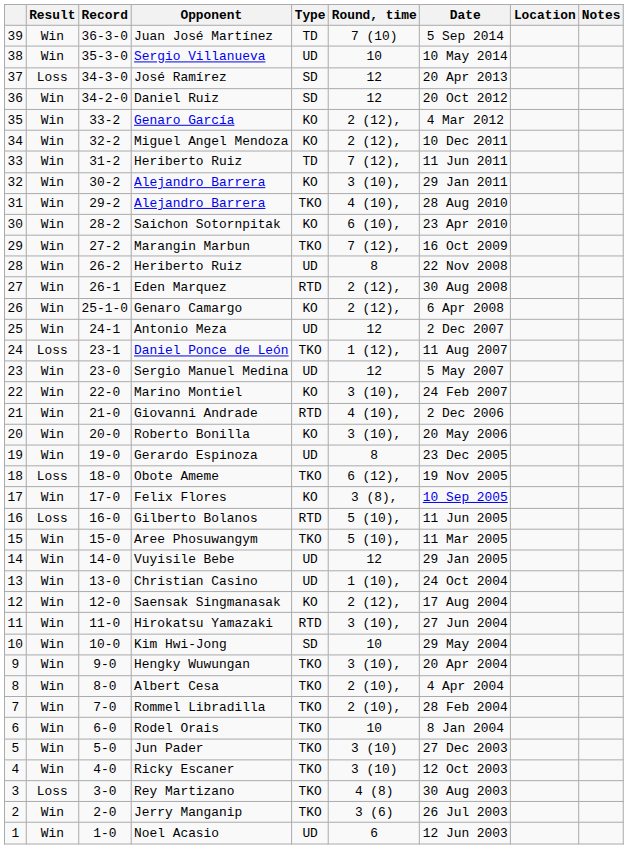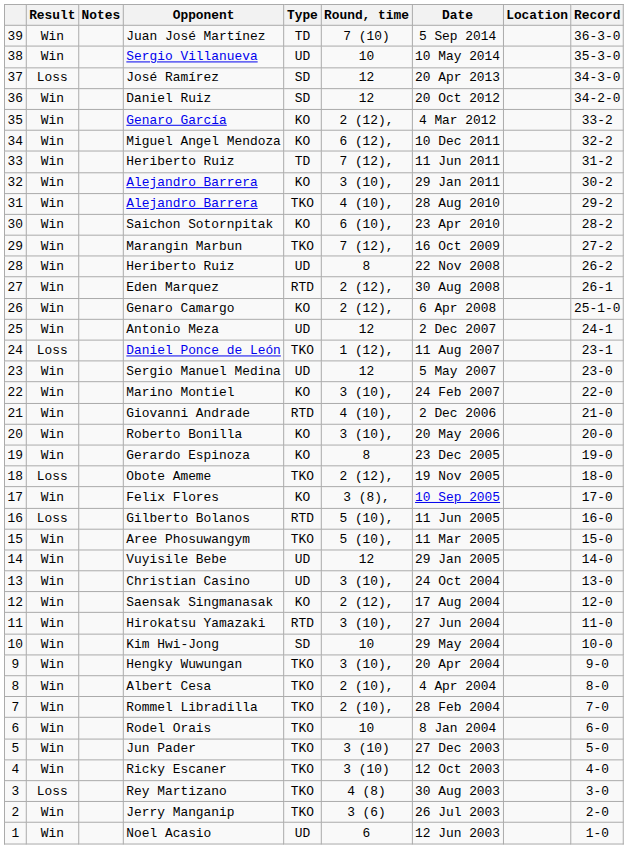 <table class="wikitable" style="text-align:center">
 <tr>
 <th></th>
 <th>Result</th>
-<th>Record</th>
+<th>Notes</th>
 <th>Opponent</th>
 <th>Type</th>
 <th>Round, time</th>
 <th>Date</th>
 <th>Location</th>
-<th>Notes</th>
+<th>Record</th>
 </tr>
 <tr align=center>
 <td>39</td>
 <td>Win</td>
-<td>36-3-0</td>
+<td align=left></td>
 <td align=left> Juan José Martínez</td>
 <td>TD</td>
 <td>7 (10)</td>
 <td>5 Sep 2014</td>
 <td align=left> </td>
-<td align=left></td>
+<td>36-3-0</td>
 </tr>
 <tr align=center>
 <td>38</td>
 <td>Win</td>
-<td>35-3-0</td>
+<td align=left></td>
 <td align=left> <a href='#'>Sergio Villanueva</a></td>
 <td>UD</td>
 <td>10</td>
 <td>10 May 2014</td>
 <td align=left> </td>
-<td align=left></td>
+<td>35-3-0</td>
 </tr>
 <tr align=center>
 <td>37</td>
 <td>Loss</td>
-<td>34-3-0</td>
+<td align=left></td>
 <td align=left> José Ramírez</td>
 <td>SD</td>
 <td>12</td>
 <td>20 Apr 2013</td>
 <td align=left> </td>
-<td align=left></td>
+<td>34-3-0</td>
 </tr>
 <tr align=center>
 <td>36</td>
 <td>Win</td>
-<td>34-2-0</td>
+<td align=left></td>
 <td align=left> Daniel Ruiz</td>
 <td>SD</td>
 <td>12</td>
 <td>20 Oct 2012</td>
 <td align=left> </td>
-<td align=left></td>
+<td>34-2-0</td>
 </tr>
 <tr align=center>
 <td>35</td>
 <td>Win</td>
-<td>33-2</td>
+<td align=left></td>
 <td align=left> <a href='#'>Genaro García</a></td>
 <td>KO</td>
 <td>2 (12), </td>
 <td>4 Mar 2012</td>
 <td align=left> </td>
-<td align=left></td>
+<td>33-2</td>
 </tr>
 <tr align=center>
 <td>34</td>
 <td>Win</td>
-<td>32-2</td>
+<td align=left></td>
 <td align=left> Miguel Angel Mendoza</td>
 <td>KO</td>
-<td>2 (12), </td>
+<td>6 (12), </td>
 <td>10 Dec 2011</td>
 <td align=left> </td>
-<td align=left></td>
+<td>32-2</td>
 </tr>
 <tr align=center>
 <td>33</td>
 <td>Win</td>
-<td>31-2</td>
+<td align=left></td>
 <td align=left> Heriberto Ruiz</td>
 <td>TD</td>
 <td>7 (12), </td>
 <td>11 Jun 2011</td>
 <td align=left> </td>
-<td align=left></td>
+<td>31-2</td>
 </tr>
 <tr align=center>
 <td>32</td>
 <td>Win</td>
-<td>30-2</td>
+<td align=left></td>
 <td align=left> <a href='#'>Alejandro Barrera</a></td>
 <td>KO</td>
 <td>3 (10), </td>
 <td>29 Jan 2011</td>
 <td align=left> </td>
-<td align=left></td>
+<td>30-2</td>
 </tr>
 <tr align=center>
 <td>31</td>
 <td>Win</td>
-<td>29-2</td>
+<td align=left></td>
 <td align=left> <a href='#'>Alejandro Barrera</a></td>
 <td>TKO</td>
 <td>4 (10), </td>
 <td>28 Aug 2010</td>
 <td align=left> </td>
-<td align=left></td>
+<td>29-2</td>
 </tr>
 <tr align=center>
 <td>30</td>
 <td>Win</td>
-<td>28-2</td>
+<td align=left></td>
 <td align=left> Saichon Sotornpitak</td>
 <td>KO</td>
 <td>6 (10), </td>
 <td>23 Apr 2010</td>
 <td align=left> </td>
-<td align=left></td>
+<td>28-2</td>
 </tr>
 <tr align=center>
 <td>29</td>
 <td>Win</td>
-<td>27-2</td>
+<td align=left></td>
 <td align=left> Marangin Marbun</td>
 <td>TKO</td>
 <td>7 (12), </td>
 <td>16 Oct 2009</td>
 <td align=left> </td>
-<td align=left></td>
+<td>27-2</td>
 </tr>
 <tr align=center>
 <td>28</td>
 <td>Win</td>
-<td>26-2</td>
+<td align=left></td>
 <td align=left> Heriberto Ruiz</td>
 <td>UD</td>
 <td>8</td>
 <td>22 Nov 2008</td>
 <td align=left> </td>
-<td align=left></td>
+<td>26-2</td>
 </tr>
 <tr align=center>
 <td>27</td>
 <td>Win</td>
-<td>26-1</td>
+<td align=left></td>
 <td align=left> Eden Marquez</td>
 <td>RTD</td>
 <td>2 (12), </td>
 <td>30 Aug 2008</td>
 <td align=left> </td>
-<td align=left></td>
+<td>26-1</td>
 </tr>
 <tr align=center>
 <td>26</td>
 <td>Win</td>
-<td>25-1-0</td>
+<td align=left></td>
 <td align=left> Genaro Camargo</td>
 <td>KO</td>
 <td>2 (12), </td>
 <td>6 Apr 2008</td>
 <td align=left> </td>
-<td align=left></td>
+<td>25-1-0</td>
 </tr>
 <tr align=center>
 <td>25</td>
 <td>Win</td>
-<td>24-1</td>
+<td align=left></td>
 <td align=left> Antonio Meza</td>
 <td>UD</td>
 <td>12</td>
 <td>2 Dec 2007</td>
 <td align=left> </td>
-<td align=left></td>
+<td>24-1</td>
 </tr>
 <tr align=center>
 <td>24</td>
 <td>Loss</td>
-<td>23-1</td>
+<td align=left></td>
 <td align=left> <a href='#'>Daniel Ponce de León</a></td>
 <td>TKO</td>
 <td>1 (12), </td>
 <td>11 Aug 2007</td>
 <td align=left> </td>
-<td align=left></td>
+<td>23-1</td>
 </tr>
 <tr align=center>
 <td>23</td>
 <td>Win</td>
-<td>23-0</td>
+<td align=left></td>
 <td align=left> Sergio Manuel Medina</td>
 <td>UD</td>
 <td>12</td>
 <td>5 May 2007</td>
 <td align=left> </td>
-<td align=left></td>
+<td>23-0</td>
 </tr>
 <tr align=center>
 <td>22</td>
 <td>Win</td>
-<td>22-0</td>
+<td align=left></td>
 <td align=left> Marino Montiel</td>
 <td>KO</td>
 <td>3 (10), </td>
 <td>24 Feb 2007</td>
 <td align=left> </td>
-<td align=left></td>
+<td>22-0</td>
 </tr>
 <tr align=center>
 <td>21</td>
 <td>Win</td>
-<td>21-0</td>
+<td align=left></td>
 <td align=left> Giovanni Andrade</td>
 <td>RTD</td>
 <td>4 (10), </td>
 <td>2 Dec 2006</td>
 <td align=left> </td>
-<td align=left></td>
+<td>21-0</td>
 </tr>
 <tr align=center>
 <td>20</td>
 <td>Win</td>
-<td>20-0</td>
+<td align=left></td>
 <td align=left> Roberto Bonilla</td>
 <td>KO</td>
 <td>3 (10), </td>
 <td>20 May 2006</td>
 <td align=left> </td>
-<td align=left></td>
+<td>20-0</td>
 </tr>
 <tr align=center>
 <td>19</td>
 <td>Win</td>
-<td>19-0</td>
+<td align=left></td>
 <td align=left> Gerardo Espinoza</td>
-<td>UD</td>
+<td>KO</td>
 <td>8</td>
 <td>23 Dec 2005</td>
 <td align=left> </td>
-<td align=left></td>
+<td>19-0</td>
 </tr>
 <tr align=center>
 <td>18</td>
 <td>Loss</td>
-<td>18-0</td>
+<td align=left></td>
 <td align=left> Obote Ameme</td>
 <td>TKO</td>
-<td>6 (12), </td>
+<td>2 (12), </td>
 <td>19 Nov 2005</td>
 <td align=left> </td>
-<td align=left></td>
+<td>18-0</td>
 </tr>
 <tr align=center>
 <td>17</td>
 <td>Win</td>
-<td>17-0</td>
+<td align=left></td>
 <td align=left> Felix Flores</td>
 <td>KO</td>
 <td>3 (8), </td>
 <td><a href='#'>10 Sep 2005</a></td>
 <td align=left> </td>
-<td align=left></td>
+<td>17-0</td>
 </tr>
 <tr align=center>
 <td>16</td>
 <td>Loss</td>
-<td>16-0</td>
+<td align=left></td>
 <td align=left> Gilberto Bolanos</td>
 <td>RTD</td>
 <td>5 (10), </td>
 <td>11 Jun 2005</td>
 <td align=left> </td>
-<td align=left></td>
+<td>16-0</td>
 </tr>
 <tr align=center>
 <td>15</td>
 <td>Win</td>
-<td>15-0</td>
+<td align=left></td>
 <td align=left> Aree Phosuwangym</td>
 <td>TKO</td>
 <td>5 (10), </td>
 <td>11 Mar 2005</td>
 <td align=left> </td>
-<td align=left></td>
+<td>15-0</td>
 </tr>
 <tr align=center>
 <td>14</td>
 <td>Win</td>
-<td>14-0</td>
+<td align=left></td>
 <td align=left> Vuyisile Bebe</td>
 <td>UD</td>
 <td>12</td>
 <td>29 Jan 2005</td>
 <td align=left> </td>
-<td align=left></td>
+<td>14-0</td>
 </tr>
 <tr align=center>
 <td>13</td>
 <td>Win</td>
-<td>13-0</td>
+<td align=left></td>
 <td align=left> Christian Casino</td>
 <td>UD</td>
-<td>1 (10), </td>
+<td>3 (10), </td>
 <td>24 Oct 2004</td>
 <td align=left> </td>
-<td align=left></td>
+<td>13-0</td>
 </tr>
 <tr align=center>
 <td>12</td>
 <td>Win</td>
-<td>12-0</td>
+<td align=left></td>
 <td align=left> Saensak Singmanasak</td>
 <td>KO</td>
 <td>2 (12), </td>
 <td>17 Aug 2004</td>
 <td align=left> </td>
-<td align=left></td>
+<td>12-0</td>
 </tr>
 <tr align=center>
 <td>11</td>
 <td>Win</td>
-<td>11-0</td>
+<td align=left></td>
 <td align=left> Hirokatsu Yamazaki</td>
 <td>RTD</td>
 <td>3 (10), </td>
 <td>27 Jun 2004</td>
 <td align=left> </td>
-<td align=left></td>
+<td>11-0</td>
 </tr>
 <tr align=center>
 <td>10</td>
 <td>Win</td>
-<td>10-0</td>
+<td align=left></td>
 <td align=left> Kim Hwi-Jong</td>
 <td>SD</td>
 <td>10</td>
 <td>29 May 2004</td>
 <td align=left> </td>
-<td align=left></td>
+<td>10-0</td>
 </tr>
 <tr align=center>
 <td>9</td>
 <td>Win</td>
-<td>9-0</td>
+<td align=left></td>
 <td align=left> Hengky Wuwungan</td>
 <td>TKO</td>
 <td>3 (10), </td>
 <td>20 Apr 2004</td>
 <td align=left> </td>
-<td align=left></td>
+<td>9-0</td>
 </tr>
 <tr align=center>
 <td>8</td>
 <td>Win</td>
-<td>8-0</td>
+<td align=left></td>
 <td align=left> Albert Cesa</td>
 <td>TKO</td>
 <td>2 (10), </td>
 <td>4 Apr 2004</td>
 <td align=left> </td>
-<td align=left></td>
+<td>8-0</td>
 </tr>
 <tr align=center>
 <td>7</td>
 <td>Win</td>
-<td>7-0</td>
+<td align=left></td>
 <td align=left> Rommel Libradilla</td>
 <td>TKO</td>
 <td>2 (10), </td>
 <td>28 Feb 2004</td>
 <td align=left> </td>
-<td align=left></td>
+<td>7-0</td>
 </tr>
 <tr align=center>
 <td>6</td>
 <td>Win</td>
-<td>6-0</td>
+<td align=left></td>
 <td align=left> Rodel Orais</td>
 <td>TKO</td>
 <td>10</td>
 <td>8 Jan 2004</td>
 <td align=left> </td>
-<td align=left></td>
+<td>6-0</td>
 </tr>
 <tr align=center>
 <td>5</td>
 <td>Win</td>
-<td>5-0</td>
+<td align=left></td>
 <td align=left> Jun Pader</td>
 <td>TKO</td>
 <td>3 (10)</td>
 <td>27 Dec 2003</td>
 <td align=left> </td>
-<td align=left></td>
+<td>5-0</td>
 </tr>
 <tr align=center>
 <td>4</td>
 <td>Win</td>
-<td>4-0</td>
+<td align=left></td>
 <td align=left> Ricky Escaner</td>
 <td>TKO</td>
 <td>3 (10)</td>
 <td>12 Oct 2003</td>
 <td align=left> </td>
-<td align=left></td>
+<td>4-0</td>
 </tr>
 <tr align=center>
 <td>3</td>
 <td>Loss</td>
-<td>3-0</td>
+<td align=left></td>
 <td align=left> Rey Martizano</td>
 <td>TKO</td>
 <td>4 (8)</td>
 <td>30 Aug 2003</td>
 <td align=left> </td>
-<td align=left></td>
+<td>3-0</td>
 </tr>
 <tr align=center>
 <td>2</td>
 <td>Win</td>
-<td>2-0</td>
+<td align=left></td>
 <td align=left> Jerry Manganip</td>
 <td>TKO</td>
 <td>3 (6)</td>
 <td>26 Jul 2003</td>
 <td align=left> </td>
-<td align=left></td>
+<td>2-0</td>
 </tr>
 <tr align=center>
 <td>1</td>
 <td>Win</td>
-<td>1-0</td>
+<td align=left></td>
 <td align=left> Noel Acasio</td>
 <td>UD</td>
 <td>6</td>
 <td>12 Jun 2003</td>
 <td align=left> </td>
-<td align=left></td>
+<td>1-0</td>
 </tr>
 </table>
